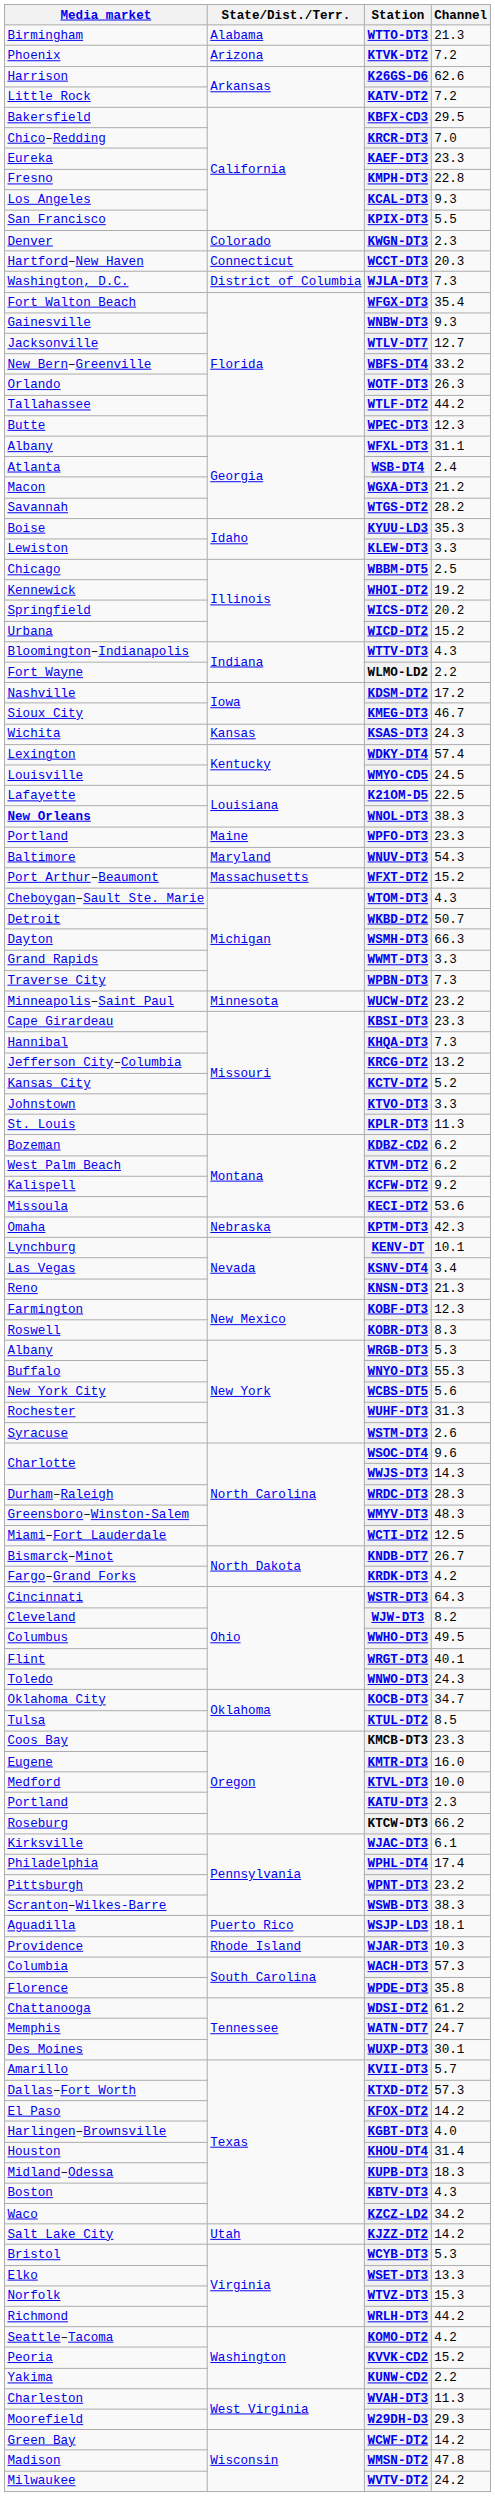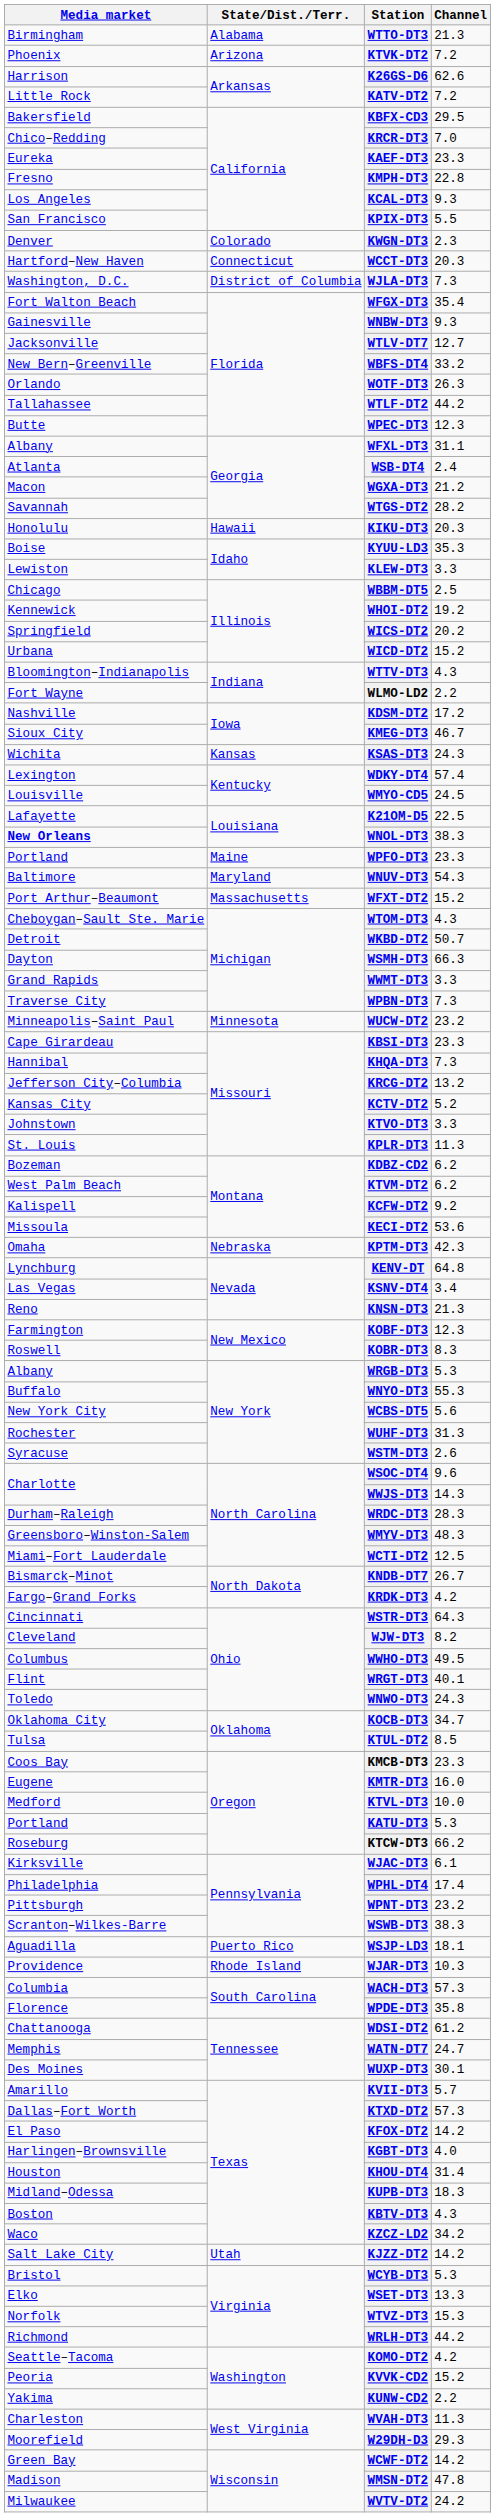 <table class="wikitable sortable">
 <tr>
 <th scope="col"><a href='#'>Media market</a></th>
 <th scope="col">State/Dist./Terr.</th>
 <th scope="col">Station</th>
 <th scope="col">Channel</th>
 </tr>
 <tr>
 <td><a href='#'>Birmingham</a></td>
 <td><a href='#'>Alabama</a></td>
 <th scope="row"><a href='#'>WTTO-DT3</a></th>
 <td>21.3</td>
 </tr>
 <tr>
 <td><a href='#'>Phoenix</a></td>
 <td><a href='#'>Arizona</a></td>
 <th scope="row"><a href='#'>KTVK-DT2</a></th>
 <td>7.2</td>
 </tr>
 <tr>
 <td><a href='#'>Harrison</a></td>
 <td rowspan="2"><a href='#'>Arkansas</a></td>
 <th scope="row"><a href='#'>K26GS-D6</a></th>
 <td>62.6</td>
 </tr>
 <tr>
 <td><a href='#'>Little Rock</a></td>
 <th scope="row"><a href='#'>KATV-DT2</a></th>
 <td>7.2</td>
 </tr>
 <tr>
 <td><a href='#'>Bakersfield</a></td>
 <td rowspan="6"><a href='#'>California</a></td>
 <th scope="row"><a href='#'>KBFX-CD3</a></th>
 <td>29.5</td>
 </tr>
 <tr>
 <td><a href='#'>Chico</a>–<a href='#'>Redding</a></td>
 <th scope="row"><a href='#'>KRCR-DT3</a></th>
 <td>7.0</td>
 </tr>
 <tr>
 <td><a href='#'>Eureka</a></td>
 <th scope="row"><a href='#'>KAEF-DT3</a></th>
 <td>23.3</td>
 </tr>
 <tr>
 <td><a href='#'>Fresno</a></td>
 <th scope="row"><a href='#'>KMPH-DT3</a></th>
 <td>22.8</td>
 </tr>
 <tr>
 <td><a href='#'>Los Angeles</a></td>
 <th scope="row"><a href='#'>KCAL-DT3</a></th>
 <td>9.3</td>
 </tr>
 <tr>
 <td><a href='#'>San Francisco</a></td>
 <th scope="row"><a href='#'>KPIX-DT3</a></th>
 <td>5.5</td>
 </tr>
 <tr>
 <td><a href='#'>Denver</a></td>
 <td><a href='#'>Colorado</a></td>
 <th scope="row"><a href='#'>KWGN-DT3</a></th>
 <td>2.3</td>
 </tr>
 <tr>
 <td><a href='#'>Hartford</a>–<a href='#'>New Haven</a></td>
 <td><a href='#'>Connecticut</a></td>
 <th scope="row"><a href='#'>WCCT-DT3</a></th>
 <td>20.3</td>
 </tr>
 <tr>
 <td><a href='#'>Washington, D.C.</a></td>
 <td><a href='#'>District of Columbia</a></td>
 <th scope="row"><a href='#'>WJLA-DT3</a></th>
 <td>7.3</td>
 </tr>
 <tr>
 <td><a href='#'>Fort Walton Beach</a></td>
 <td rowspan="7"><a href='#'>Florida</a></td>
 <th scope="row"><a href='#'>WFGX-DT3</a></th>
 <td>35.4</td>
 </tr>
 <tr>
 <td><a href='#'>Gainesville</a></td>
 <th scope="row"><a href='#'>WNBW-DT3</a></th>
 <td>9.3</td>
 </tr>
 <tr>
 <td><a href='#'>Jacksonville</a></td>
 <th scope="row"><a href='#'>WTLV-DT7</a></th>
 <td>12.7</td>
 </tr>
 <tr>
 <td><a href='#'>New Bern</a>–<a href='#'>Greenville</a></td>
 <th scope="row"><a href='#'>WBFS-DT4</a></th>
 <td>33.2</td>
 </tr>
 <tr>
 <td><a href='#'>Orlando</a></td>
 <th scope="row"><a href='#'>WOTF-DT3</a></th>
 <td>26.3</td>
 </tr>
 <tr>
 <td><a href='#'>Tallahassee</a></td>
 <th scope="row"><a href='#'>WTLF-DT2</a></th>
 <td>44.2</td>
 </tr>
 <tr>
 <td><a href='#'>Butte</a></td>
 <th scope="row"><a href='#'>WPEC-DT3</a></th>
 <td>12.3</td>
 </tr>
 <tr>
 <td><a href='#'>Albany</a></td>
 <td rowspan="4"><a href='#'>Georgia</a></td>
 <th scope="row"><a href='#'>WFXL-DT3</a></th>
 <td>31.1</td>
 </tr>
 <tr>
 <td><a href='#'>Atlanta</a></td>
 <th scope="row"><a href='#'>WSB-DT4</a></th>
 <td>2.4</td>
 </tr>
 <tr>
 <td><a href='#'>Macon</a></td>
 <th scope="row"><a href='#'>WGXA-DT3</a></th>
 <td>21.2</td>
 </tr>
 <tr>
 <td><a href='#'>Savannah</a></td>
 <th scope="row"><a href='#'>WTGS-DT2</a></th>
 <td>28.2</td>
+</tr>
+<tr>
+<td><a href='#'>Honolulu</a></td>
+<td><a href='#'>Hawaii</a></td>
+<th scope="row"><a href='#'>KIKU-DT3</a></th>
+<td>20.3</td>
 </tr>
 <tr>
 <td><a href='#'>Boise</a></td>
 <td rowspan="2"><a href='#'>Idaho</a></td>
 <th scope="row"><a href='#'>KYUU-LD3</a></th>
 <td>35.3</td>
 </tr>
 <tr>
 <td><a href='#'>Lewiston</a></td>
 <th scope="row"><a href='#'>KLEW-DT3</a></th>
 <td>3.3</td>
 </tr>
 <tr>
 <td><a href='#'>Chicago</a></td>
 <td rowspan="4"><a href='#'>Illinois</a></td>
 <th scope="row"><a href='#'>WBBM-DT5</a></th>
 <td>2.5</td>
 </tr>
 <tr>
 <td><a href='#'>Kennewick</a></td>
 <th scope="row"><a href='#'>WHOI-DT2</a></th>
 <td>19.2</td>
 </tr>
 <tr>
 <td><a href='#'>Springfield</a></td>
 <th scope="row"><a href='#'>WICS-DT2</a></th>
 <td>20.2</td>
 </tr>
 <tr>
 <td><a href='#'>Urbana</a></td>
 <th scope="row"><a href='#'>WICD-DT2</a></th>
 <td>15.2</td>
 </tr>
 <tr>
 <td><a href='#'>Bloomington</a>–<a href='#'>Indianapolis</a></td>
 <td rowspan="2"><a href='#'>Indiana</a></td>
 <th scope="row"><a href='#'>WTTV-DT3</a></th>
 <td>4.3</td>
 </tr>
 <tr>
 <td><a href='#'>Fort Wayne</a></td>
 <th scope="row">WLMO-LD2</th>
 <td>2.2</td>
 </tr>
 <tr>
 <td><a href='#'>Nashville</a></td>
 <td rowspan="2"><a href='#'>Iowa</a></td>
 <th scope="row"><a href='#'>KDSM-DT2</a></th>
 <td>17.2</td>
 </tr>
 <tr>
 <td><a href='#'>Sioux City</a></td>
 <th scope="row"><a href='#'>KMEG-DT3</a></th>
 <td>46.7</td>
 </tr>
 <tr>
 <td><a href='#'>Wichita</a></td>
 <td><a href='#'>Kansas</a></td>
 <th scope="row"><a href='#'>KSAS-DT3</a></th>
 <td>24.3</td>
 </tr>
 <tr>
 <td><a href='#'>Lexington</a></td>
 <td rowspan="2"><a href='#'>Kentucky</a></td>
 <th scope="row"><a href='#'>WDKY-DT4</a></th>
 <td>57.4</td>
 </tr>
 <tr>
 <td><a href='#'>Louisville</a></td>
 <th scope="row"><a href='#'>WMYO-CD5</a></th>
 <td>24.5</td>
 </tr>
 <tr>
 <td><a href='#'>Lafayette</a></td>
 <td rowspan="2"><a href='#'>Louisiana</a></td>
 <th scope="row"><a href='#'>K21OM-D5</a></th>
 <td>22.5</td>
 </tr>
 <tr>
 <td><strong><a href='#'>New Orleans</a></strong></td>
 <th scope="row"><a href='#'>WNOL-DT3</a></th>
 <td>38.3</td>
 </tr>
 <tr>
 <td><a href='#'>Portland</a></td>
 <td><a href='#'>Maine</a></td>
 <th scope="row"><a href='#'>WPFO-DT3</a></th>
 <td>23.3</td>
 </tr>
 <tr>
 <td><a href='#'>Baltimore</a></td>
 <td><a href='#'>Maryland</a></td>
 <th scope="row"><a href='#'>WNUV-DT3</a></th>
 <td>54.3</td>
 </tr>
 <tr>
 <td><a href='#'>Port Arthur</a>–<a href='#'>Beaumont</a></td>
 <td><a href='#'>Massachusetts</a></td>
 <th scope="row"><a href='#'>WFXT-DT2</a></th>
 <td>15.2</td>
 </tr>
 <tr>
 <td><a href='#'>Cheboygan</a>–<a href='#'>Sault Ste. Marie</a></td>
 <td rowspan="5"><a href='#'>Michigan</a></td>
 <th scope="row"><a href='#'>WTOM-DT3</a></th>
 <td>4.3</td>
 </tr>
 <tr>
 <td><a href='#'>Detroit</a></td>
 <th scope="row"><a href='#'>WKBD-DT2</a></th>
 <td>50.7</td>
 </tr>
 <tr>
 <td><a href='#'>Dayton</a></td>
 <th scope="row"><a href='#'>WSMH-DT3</a></th>
 <td>66.3</td>
 </tr>
 <tr>
 <td><a href='#'>Grand Rapids</a></td>
 <th scope="row"><a href='#'>WWMT-DT3</a></th>
 <td>3.3</td>
 </tr>
 <tr>
 <td><a href='#'>Traverse City</a></td>
 <th scope="row"><a href='#'>WPBN-DT3</a></th>
 <td>7.3</td>
 </tr>
 <tr>
 <td><a href='#'>Minneapolis</a>–<a href='#'>Saint Paul</a></td>
 <td><a href='#'>Minnesota</a></td>
 <th scope="row"><a href='#'>WUCW-DT2</a></th>
 <td>23.2</td>
 </tr>
 <tr>
 <td><a href='#'>Cape Girardeau</a></td>
 <td rowspan="6"><a href='#'>Missouri</a></td>
 <th scope="row"><a href='#'>KBSI-DT3</a></th>
 <td>23.3</td>
 </tr>
 <tr>
 <td><a href='#'>Hannibal</a></td>
 <th scope="row"><a href='#'>KHQA-DT3</a></th>
 <td>7.3</td>
 </tr>
 <tr>
 <td><a href='#'>Jefferson City</a>–<a href='#'>Columbia</a></td>
 <th scope="row"><a href='#'>KRCG-DT2</a></th>
 <td>13.2</td>
 </tr>
 <tr>
 <td><a href='#'>Kansas City</a></td>
 <th scope="row"><a href='#'>KCTV-DT2</a></th>
 <td>5.2</td>
 </tr>
 <tr>
 <td><a href='#'>Johnstown</a></td>
 <th scope="row"><a href='#'>KTVO-DT3</a></th>
 <td>3.3</td>
 </tr>
 <tr>
 <td><a href='#'>St. Louis</a></td>
 <th scope="row"><a href='#'>KPLR-DT3</a></th>
 <td>11.3</td>
 </tr>
 <tr>
 <td><a href='#'>Bozeman</a></td>
 <td rowspan="4"><a href='#'>Montana</a></td>
 <th scope="row"><a href='#'>KDBZ-CD2</a></th>
 <td>6.2</td>
 </tr>
 <tr>
 <td><a href='#'>West Palm Beach</a></td>
 <th scope="row"><a href='#'>KTVM-DT2</a></th>
 <td>6.2</td>
 </tr>
 <tr>
 <td><a href='#'>Kalispell</a></td>
 <th scope="row"><a href='#'>KCFW-DT2</a></th>
 <td>9.2</td>
 </tr>
 <tr>
 <td><a href='#'>Missoula</a></td>
 <th scope="row"><a href='#'>KECI-DT2</a></th>
 <td>53.6</td>
 </tr>
 <tr>
 <td><a href='#'>Omaha</a></td>
 <td><a href='#'>Nebraska</a></td>
 <th scope="row"><a href='#'>KPTM-DT3</a></th>
 <td>42.3</td>
 </tr>
 <tr>
 <td><a href='#'>Lynchburg</a></td>
 <td rowspan="3"><a href='#'>Nevada</a></td>
 <th scope="row"><a href='#'>KENV-DT</a></th>
-<td>10.1</td>
+<td>64.8</td>
 </tr>
 <tr>
 <td><a href='#'>Las Vegas</a></td>
 <th scope="row"><a href='#'>KSNV-DT4</a></th>
 <td>3.4</td>
 </tr>
 <tr>
 <td><a href='#'>Reno</a></td>
 <th scope="row"><a href='#'>KNSN-DT3</a></th>
 <td>21.3</td>
 </tr>
 <tr>
 <td><a href='#'>Farmington</a></td>
 <td rowspan="2"><a href='#'>New Mexico</a></td>
 <th scope="row"><a href='#'>KOBF-DT3</a></th>
 <td>12.3</td>
 </tr>
 <tr>
 <td><a href='#'>Roswell</a></td>
 <th scope="row"><a href='#'>KOBR-DT3</a></th>
 <td>8.3</td>
 </tr>
 <tr>
 <td><a href='#'>Albany</a></td>
 <td rowspan="5"><a href='#'>New York</a></td>
 <th scope="row"><a href='#'>WRGB-DT3</a></th>
 <td>5.3</td>
 </tr>
 <tr>
 <td><a href='#'>Buffalo</a></td>
 <th scope="row"><a href='#'>WNYO-DT3</a></th>
 <td>55.3</td>
 </tr>
 <tr>
 <td><a href='#'>New York City</a></td>
 <th scope="row"><a href='#'>WCBS-DT5</a></th>
 <td>5.6</td>
 </tr>
 <tr>
 <td><a href='#'>Rochester</a></td>
 <th scope="row"><a href='#'>WUHF-DT3</a></th>
 <td>31.3</td>
 </tr>
 <tr>
 <td><a href='#'>Syracuse</a></td>
 <th scope="row"><a href='#'>WSTM-DT3</a></th>
 <td>2.6</td>
 </tr>
 <tr>
 <td rowspan="2"><a href='#'>Charlotte</a></td>
 <td rowspan="5"><a href='#'>North Carolina</a></td>
 <th scope="row"><a href='#'>WSOC-DT4</a></th>
 <td>9.6</td>
 </tr>
 <tr>
 <th scope="row"><a href='#'>WWJS-DT3</a></th>
 <td>14.3</td>
 </tr>
 <tr>
 <td><a href='#'>Durham</a>–<a href='#'>Raleigh</a></td>
 <th scope="row"><a href='#'>WRDC-DT3</a></th>
 <td>28.3</td>
 </tr>
 <tr>
 <td><a href='#'>Greensboro</a>–<a href='#'>Winston-Salem</a></td>
 <th scope="row"><a href='#'>WMYV-DT3</a></th>
 <td>48.3</td>
 </tr>
 <tr>
 <td><a href='#'>Miami</a>–<a href='#'>Fort Lauderdale</a></td>
 <th scope="row"><a href='#'>WCTI-DT2</a></th>
 <td>12.5</td>
 </tr>
 <tr>
 <td><a href='#'>Bismarck</a>–<a href='#'>Minot</a></td>
 <td rowspan="2"><a href='#'>North Dakota</a></td>
 <th scope="row"><a href='#'>KNDB-DT7</a></th>
 <td>26.7</td>
 </tr>
 <tr>
 <td><a href='#'>Fargo</a>–<a href='#'>Grand Forks</a></td>
 <th scope="row"><a href='#'>KRDK-DT3</a></th>
 <td>4.2</td>
 </tr>
 <tr>
 <td><a href='#'>Cincinnati</a></td>
 <td rowspan="5"><a href='#'>Ohio</a></td>
 <th scope="row"><a href='#'>WSTR-DT3</a></th>
 <td>64.3</td>
 </tr>
 <tr>
 <td><a href='#'>Cleveland</a></td>
 <th scope="row"><a href='#'>WJW-DT3</a></th>
 <td>8.2</td>
 </tr>
 <tr>
 <td><a href='#'>Columbus</a></td>
 <th scope="row"><a href='#'>WWHO-DT3</a></th>
 <td>49.5</td>
 </tr>
 <tr>
 <td><a href='#'>Flint</a></td>
 <th scope="row"><a href='#'>WRGT-DT3</a></th>
 <td>40.1</td>
 </tr>
 <tr>
 <td><a href='#'>Toledo</a></td>
 <th scope="row"><a href='#'>WNWO-DT3</a></th>
 <td>24.3</td>
 </tr>
 <tr>
 <td><a href='#'>Oklahoma City</a></td>
 <td rowspan="2"><a href='#'>Oklahoma</a></td>
 <th scope="row"><a href='#'>KOCB-DT3</a></th>
 <td>34.7</td>
 </tr>
 <tr>
 <td><a href='#'>Tulsa</a></td>
 <th scope="row"><a href='#'>KTUL-DT2</a></th>
 <td>8.5</td>
 </tr>
 <tr>
 <td><a href='#'>Coos Bay</a></td>
 <td rowspan="5"><a href='#'>Oregon</a></td>
 <th scope="row">KMCB-DT3</th>
 <td>23.3</td>
 </tr>
 <tr>
 <td><a href='#'>Eugene</a></td>
 <th scope="row"><a href='#'>KMTR-DT3</a></th>
 <td>16.0</td>
 </tr>
 <tr>
 <td><a href='#'>Medford</a></td>
 <th scope="row"><a href='#'>KTVL-DT3</a></th>
 <td>10.0</td>
 </tr>
 <tr>
 <td><a href='#'>Portland</a></td>
 <th scope="row"><a href='#'>KATU-DT3</a></th>
-<td>2.3</td>
+<td>5.3</td>
 </tr>
 <tr>
 <td><a href='#'>Roseburg</a></td>
 <th scope="row">KTCW-DT3</th>
 <td>66.2</td>
 </tr>
 <tr>
 <td><a href='#'>Kirksville</a></td>
 <td rowspan="4"><a href='#'>Pennsylvania</a></td>
 <th scope="row"><a href='#'>WJAC-DT3</a></th>
 <td>6.1</td>
 </tr>
 <tr>
 <td><a href='#'>Philadelphia</a></td>
 <th scope="row"><a href='#'>WPHL-DT4</a></th>
 <td>17.4</td>
 </tr>
 <tr>
 <td><a href='#'>Pittsburgh</a></td>
 <th scope="row"><a href='#'>WPNT-DT3</a></th>
 <td>23.2</td>
 </tr>
 <tr>
 <td><a href='#'>Scranton</a>–<a href='#'>Wilkes-Barre</a></td>
 <th scope="row"><a href='#'>WSWB-DT3</a></th>
 <td>38.3</td>
 </tr>
 <tr>
 <td><a href='#'>Aguadilla</a></td>
 <td><a href='#'>Puerto Rico</a></td>
 <th scope="row"><a href='#'>WSJP-LD3</a></th>
 <td>18.1</td>
 </tr>
 <tr>
 <td><a href='#'>Providence</a></td>
 <td><a href='#'>Rhode Island</a></td>
 <th scope="row"><a href='#'>WJAR-DT3</a></th>
 <td>10.3</td>
 </tr>
 <tr>
 <td><a href='#'>Columbia</a></td>
 <td rowspan="2"><a href='#'>South Carolina</a></td>
 <th scope="row"><a href='#'>WACH-DT3</a></th>
 <td>57.3</td>
 </tr>
 <tr>
 <td><a href='#'>Florence</a></td>
 <th scope="row"><a href='#'>WPDE-DT3</a></th>
 <td>35.8</td>
 </tr>
 <tr>
 <td><a href='#'>Chattanooga</a></td>
 <td rowspan="3"><a href='#'>Tennessee</a></td>
 <th scope="row"><a href='#'>WDSI-DT2</a></th>
 <td>61.2</td>
 </tr>
 <tr>
 <td><a href='#'>Memphis</a></td>
 <th scope="row"><a href='#'>WATN-DT7</a></th>
 <td>24.7</td>
 </tr>
 <tr>
 <td><a href='#'>Des Moines</a></td>
 <th scope="row"><a href='#'>WUXP-DT3</a></th>
 <td>30.1</td>
 </tr>
 <tr>
 <td><a href='#'>Amarillo</a></td>
 <td rowspan="8"><a href='#'>Texas</a></td>
 <th scope="row"><a href='#'>KVII-DT3</a></th>
 <td>5.7</td>
 </tr>
 <tr>
 <td><a href='#'>Dallas</a>–<a href='#'>Fort Worth</a></td>
 <th scope="row"><a href='#'>KTXD-DT2</a></th>
 <td>57.3</td>
 </tr>
 <tr>
 <td><a href='#'>El Paso</a></td>
 <th scope="row"><a href='#'>KFOX-DT2</a></th>
 <td>14.2</td>
 </tr>
 <tr>
 <td><a href='#'>Harlingen</a>–<a href='#'>Brownsville</a></td>
 <th scope="row"><a href='#'>KGBT-DT3</a></th>
 <td>4.0</td>
 </tr>
 <tr>
 <td><a href='#'>Houston</a></td>
 <th scope="row"><a href='#'>KHOU-DT4</a></th>
 <td>31.4</td>
 </tr>
 <tr>
 <td><a href='#'>Midland</a>–<a href='#'>Odessa</a></td>
 <th scope="row"><a href='#'>KUPB-DT3</a></th>
 <td>18.3</td>
 </tr>
 <tr>
 <td><a href='#'>Boston</a></td>
 <th scope="row"><a href='#'>KBTV-DT3</a></th>
 <td>4.3</td>
 </tr>
 <tr>
 <td><a href='#'>Waco</a></td>
 <th scope="row"><a href='#'>KZCZ-LD2</a></th>
 <td>34.2</td>
 </tr>
 <tr>
 <td><a href='#'>Salt Lake City</a></td>
 <td><a href='#'>Utah</a></td>
 <th scope="row"><a href='#'>KJZZ-DT2</a></th>
 <td>14.2</td>
 </tr>
 <tr>
 <td><a href='#'>Bristol</a></td>
 <td rowspan="4"><a href='#'>Virginia</a></td>
 <th scope="row"><a href='#'>WCYB-DT3</a></th>
 <td>5.3</td>
 </tr>
 <tr>
 <td><a href='#'>Elko</a></td>
 <th scope="row"><a href='#'>WSET-DT3</a></th>
 <td>13.3</td>
 </tr>
 <tr>
 <td><a href='#'>Norfolk</a></td>
 <th scope="row"><a href='#'>WTVZ-DT3</a></th>
 <td>15.3</td>
 </tr>
 <tr>
 <td><a href='#'>Richmond</a></td>
 <th scope="row"><a href='#'>WRLH-DT3</a></th>
 <td>44.2</td>
 </tr>
 <tr>
 <td><a href='#'>Seattle</a>–<a href='#'>Tacoma</a></td>
 <td rowspan="3"><a href='#'>Washington</a></td>
 <th scope="row"><a href='#'>KOMO-DT2</a></th>
 <td>4.2</td>
 </tr>
 <tr>
 <td><a href='#'>Peoria</a></td>
 <th scope="row"><a href='#'>KVVK-CD2</a></th>
 <td>15.2</td>
 </tr>
 <tr>
 <td><a href='#'>Yakima</a></td>
 <th scope="row"><a href='#'>KUNW-CD2</a></th>
 <td>2.2</td>
 </tr>
 <tr>
 <td><a href='#'>Charleston</a></td>
 <td rowspan="2"><a href='#'>West Virginia</a></td>
 <th scope="row"><a href='#'>WVAH-DT3</a></th>
 <td>11.3</td>
 </tr>
 <tr>
 <td><a href='#'>Moorefield</a></td>
 <th scope="row"><a href='#'>W29DH-D3</a></th>
 <td>29.3</td>
 </tr>
 <tr>
 <td><a href='#'>Green Bay</a></td>
 <td rowspan="3"><a href='#'>Wisconsin</a></td>
 <th scope="row"><a href='#'>WCWF-DT2</a></th>
 <td>14.2</td>
 </tr>
 <tr>
 <td><a href='#'>Madison</a></td>
 <th scope="row"><a href='#'>WMSN-DT2</a></th>
 <td>47.8</td>
 </tr>
 <tr>
 <td><a href='#'>Milwaukee</a></td>
 <th scope="row"><a href='#'>WVTV-DT2</a></th>
 <td>24.2</td>
 </tr>
 </table>
